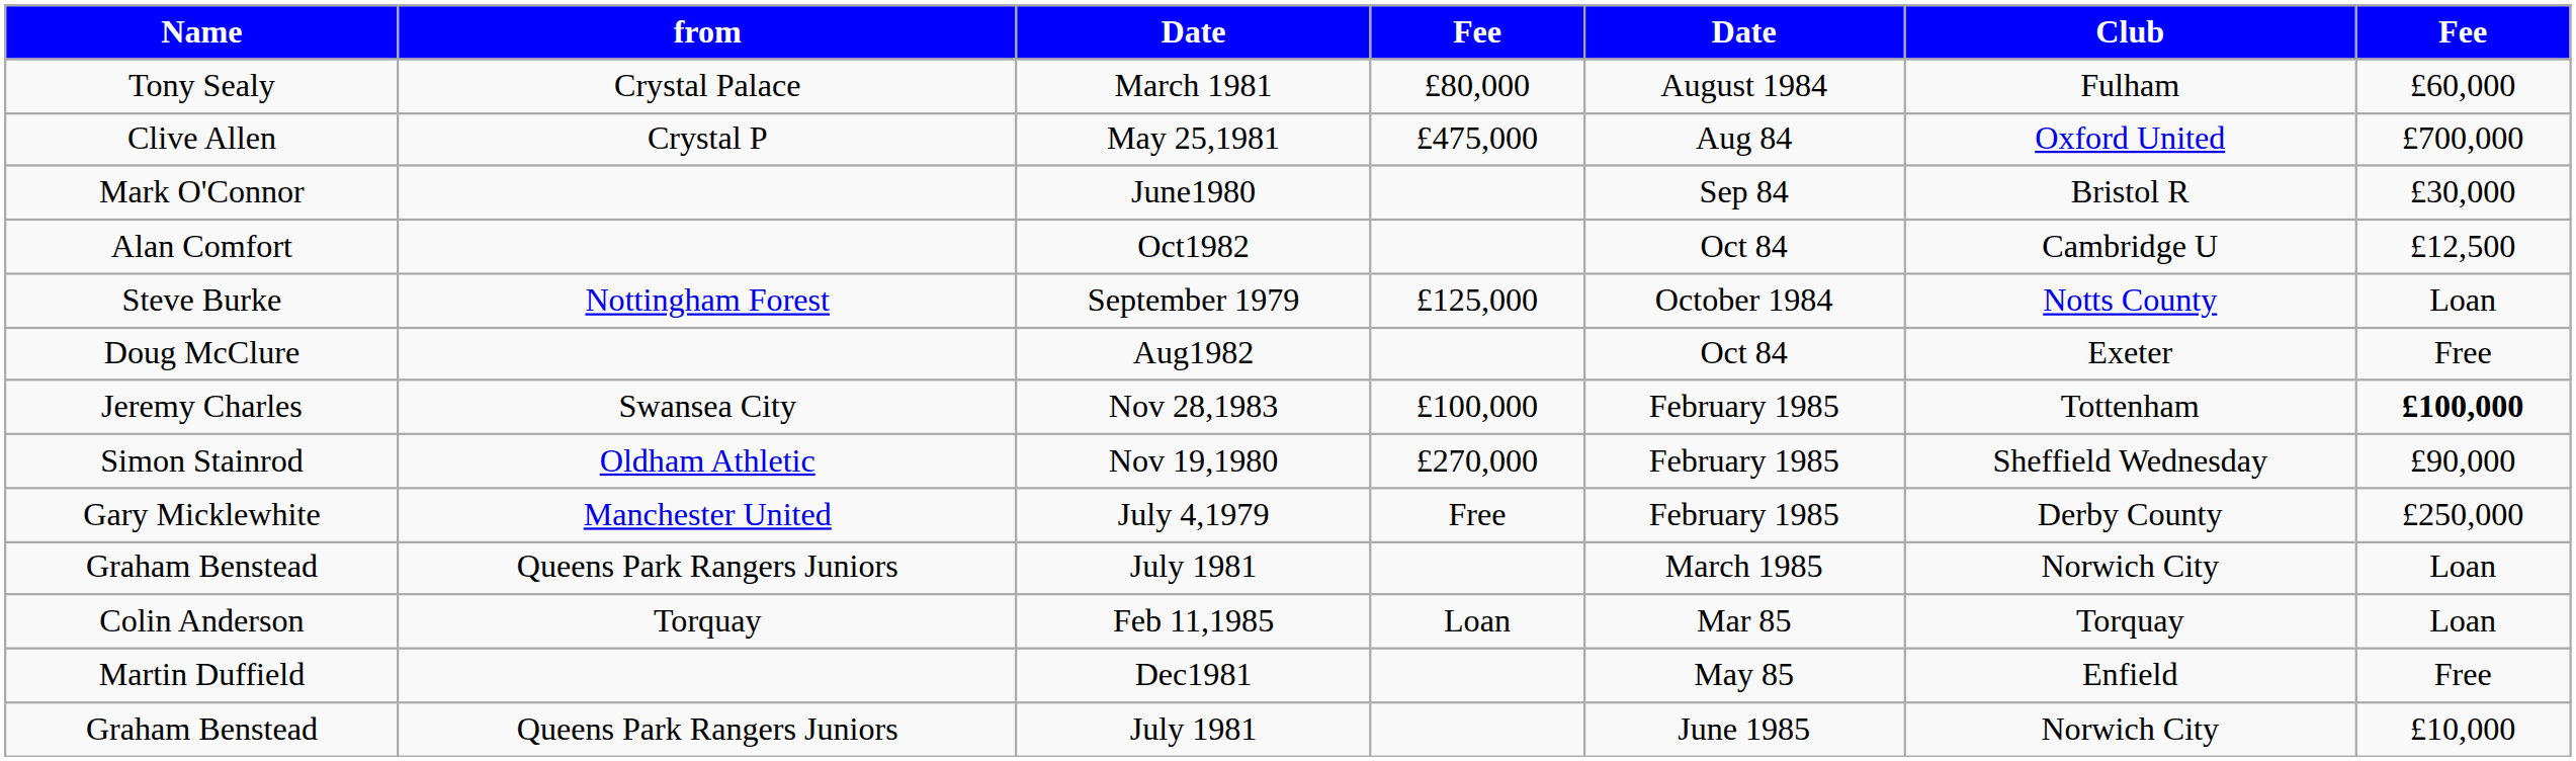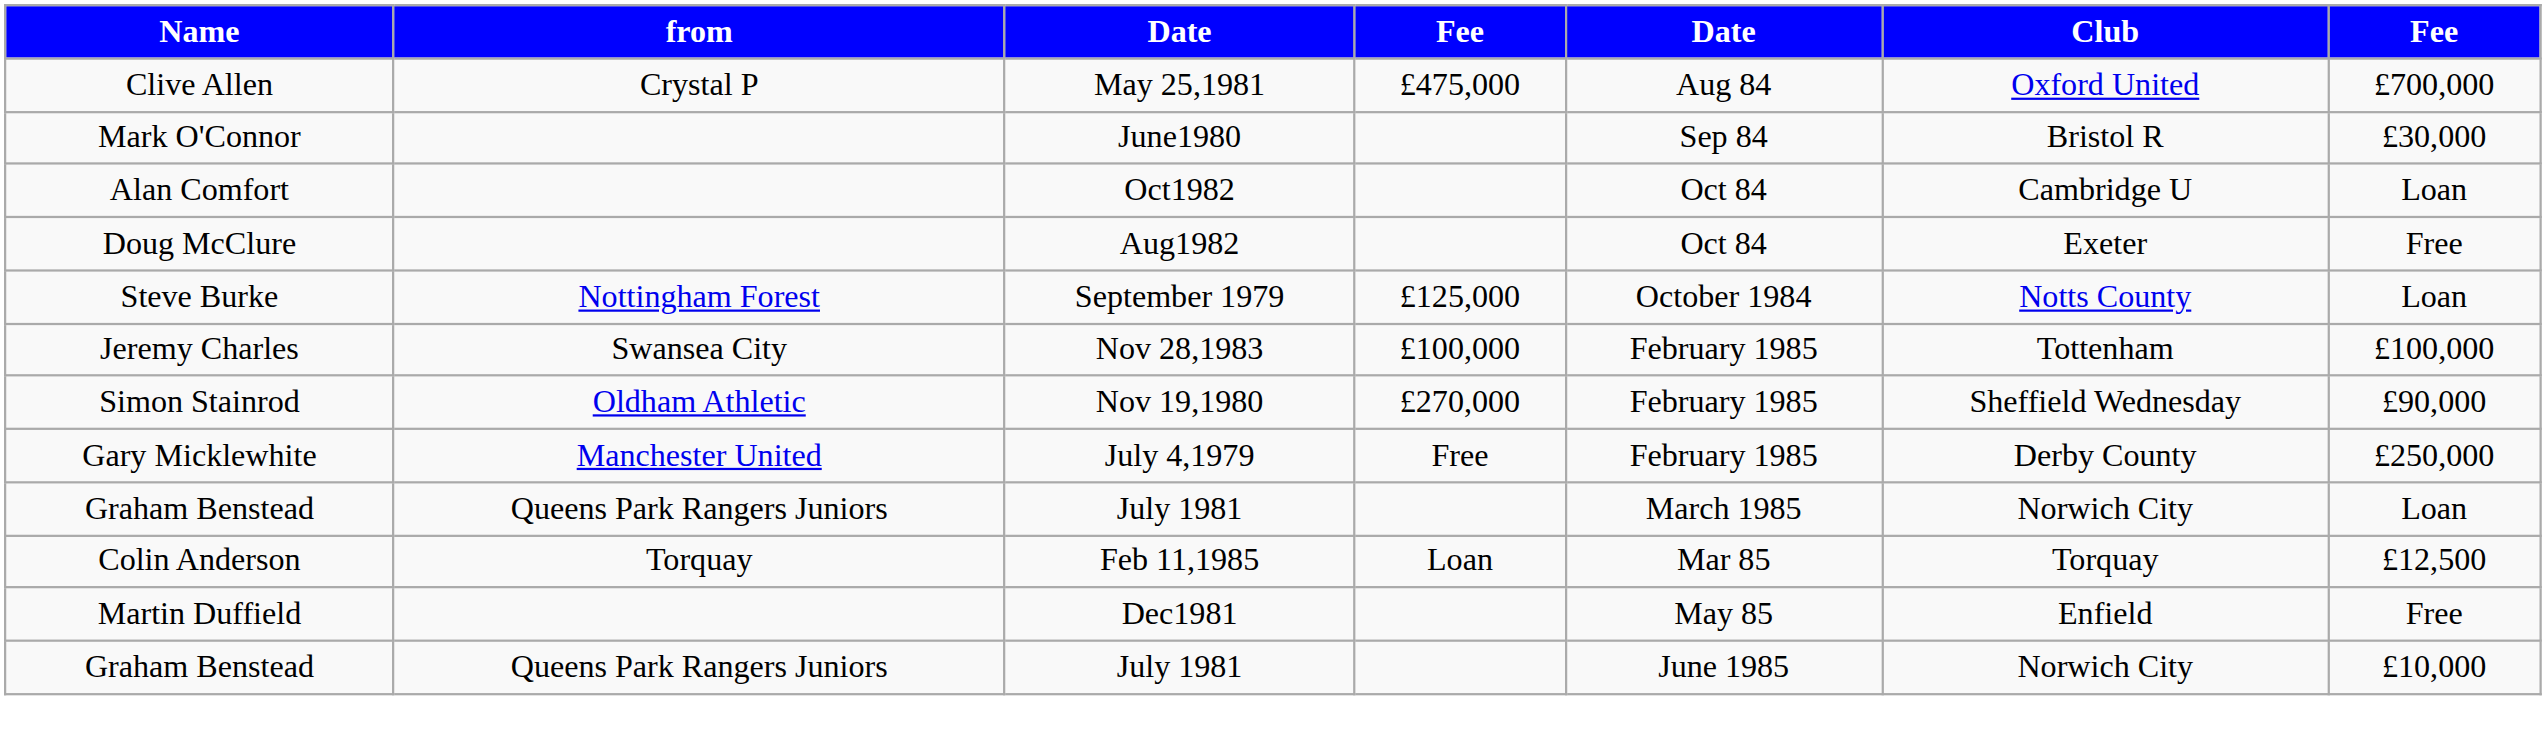 <table class="wikitable" style="text-align:center; font-size:90%; width:90%;">
 <tr>
 <th style="background:#0000FF; color:#FFFFFF; text-align:center;"><strong>Name</strong></th>
 <th style="background:#0000FF; color:#FFFFFF; text-align:center;">from</th>
 <th style="background:#0000FF; color:#FFFFFF; text-align:center;">Date</th>
 <th style="background:#0000FF; color:#FFFFFF; text-align:center;">Fee</th>
 <th style="background:#0000FF; color:#FFFFFF; text-align:center;"><strong>Date</strong></th>
 <th style="background:#0000FF; color:#FFFFFF; text-align:center;">Club</th>
 <th style="background:#0000FF; color:#FFFFFF; text-align:center;"><strong>Fee</strong></th>
-</tr>
-<tr>
-<td>Tony Sealy</td>
-<td>Crystal Palace</td>
-<td>March 1981</td>
-<td>£80,000</td>
-<td>August 1984</td>
-<td>Fulham</td>
-<td>£60,000</td>
 </tr>
 <tr>
 <td>Clive Allen</td>
 <td>Crystal P</td>
 <td>May 25,1981</td>
 <td>£475,000</td>
 <td>Aug 84</td>
 <td><a href='#'>Oxford United</a></td>
 <td>£700,000</td>
 </tr>
 <tr>
 <td>Mark O'Connor</td>
 <td></td>
 <td>June1980</td>
 <td></td>
 <td>Sep 84</td>
 <td>Bristol R</td>
 <td>£30,000</td>
 </tr>
 <tr>
 <td>Alan Comfort</td>
 <td></td>
 <td>Oct1982</td>
 <td></td>
 <td>Oct 84</td>
 <td>Cambridge U</td>
-<td>£12,500</td>
-</tr>
-<tr>
-<td>Steve Burke</td>
-<td><a href='#'>Nottingham Forest</a></td>
-<td>September 1979</td>
-<td>£125,000</td>
-<td>October 1984</td>
-<td><a href='#'>Notts County</a></td>
 <td>Loan</td>
 </tr>
 <tr>
 <td>Doug McClure</td>
 <td></td>
 <td>Aug1982</td>
 <td></td>
 <td>Oct 84</td>
 <td>Exeter</td>
 <td>Free</td>
 </tr>
 <tr>
+<td>Steve Burke</td>
+<td><a href='#'>Nottingham Forest</a></td>
+<td>September 1979</td>
+<td>£125,000</td>
+<td>October 1984</td>
+<td><a href='#'>Notts County</a></td>
+<td>Loan</td>
+</tr>
+<tr>
 <td>Jeremy Charles</td>
 <td>Swansea City</td>
 <td>Nov 28,1983</td>
 <td>£100,000</td>
 <td>February 1985</td>
 <td>Tottenham</td>
-<td><strong>£100,000</strong></td>
+<td>£100,000</td>
 </tr>
 <tr>
 <td>Simon Stainrod</td>
 <td><a href='#'>Oldham Athletic</a></td>
 <td>Nov 19,1980</td>
 <td>£270,000</td>
 <td>February 1985</td>
 <td>Sheffield Wednesday</td>
 <td>£90,000</td>
 </tr>
 <tr>
 <td>Gary Micklewhite</td>
 <td><a href='#'>Manchester United</a></td>
 <td>July 4,1979</td>
 <td>Free</td>
 <td>February 1985</td>
 <td>Derby County</td>
 <td>£250,000</td>
 </tr>
 <tr>
 <td>Graham Benstead</td>
 <td>Queens Park Rangers Juniors</td>
 <td>July 1981</td>
 <td></td>
 <td>March 1985</td>
 <td>Norwich City</td>
 <td>Loan</td>
 </tr>
 <tr>
 <td>Colin Anderson</td>
 <td>Torquay</td>
 <td>Feb 11,1985</td>
 <td>Loan</td>
 <td>Mar 85</td>
 <td>Torquay</td>
-<td>Loan</td>
+<td>£12,500</td>
 </tr>
 <tr>
 <td>Martin Duffield</td>
 <td></td>
 <td>Dec1981</td>
 <td></td>
 <td>May 85</td>
 <td>Enfield</td>
 <td>Free</td>
 </tr>
 <tr>
 <td>Graham Benstead</td>
 <td>Queens Park Rangers Juniors</td>
 <td>July 1981</td>
 <td></td>
 <td>June 1985</td>
 <td>Norwich City</td>
 <td>£10,000</td>
 </tr>
 </table>
